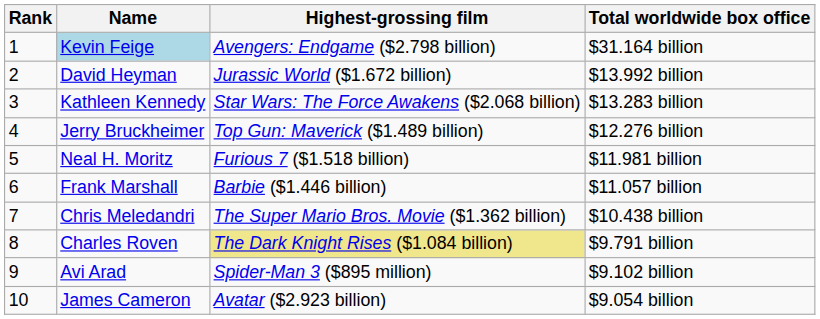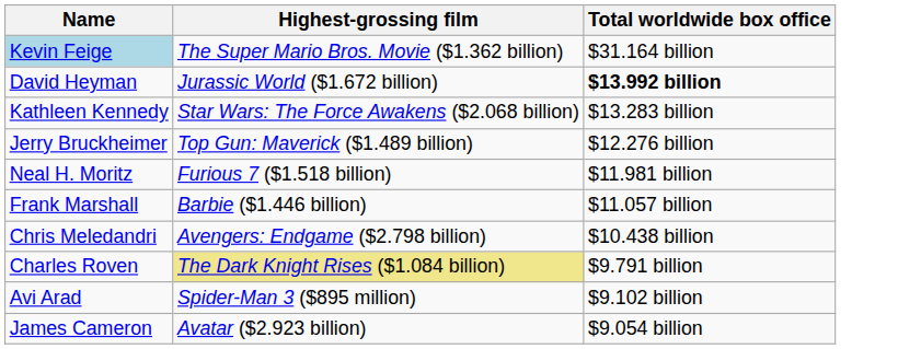 <table class="wikitable sortable">
 <tr>
-<th>Rank</th>
 <th>Name</th>
 <th>Highest-grossing film</th>
 <th>Total worldwide box office </th>
 </tr>
 <tr>
-<td>1</td>
 <td style="background: lightblue;"><a href='#'>Kevin Feige</a></td>
-<td><em><a href='#'>Avengers: Endgame</a></em> ($2.798 billion)</td>
+<td><em><a href='#'>The Super Mario Bros. Movie</a></em> ($1.362 billion)</td>
 <td>$31.164 billion</td>
 </tr>
 <tr>
-<td>2</td>
 <td><a href='#'>David Heyman</a></td>
 <td><em><a href='#'>Jurassic World</a></em> ($1.672 billion)</td>
-<td>$13.992 billion</td>
+<td><strong>$13.992 billion</strong></td>
 </tr>
 <tr>
-<td>3</td>
 <td><a href='#'>Kathleen Kennedy</a></td>
 <td><em><a href='#'>Star Wars: The Force Awakens</a></em> ($2.068 billion)</td>
 <td>$13.283 billion</td>
 </tr>
 <tr>
-<td>4</td>
 <td><a href='#'>Jerry Bruckheimer</a></td>
 <td><em><a href='#'>Top Gun: Maverick</a></em> ($1.489 billion)</td>
 <td>$12.276 billion</td>
 </tr>
 <tr>
-<td>5</td>
 <td><a href='#'>Neal H. Moritz</a></td>
 <td><em><a href='#'>Furious 7</a></em> ($1.518 billion)</td>
 <td>$11.981 billion</td>
 </tr>
 <tr>
-<td>6</td>
 <td><a href='#'>Frank Marshall</a></td>
 <td><em><a href='#'>Barbie</a></em> ($1.446 billion)</td>
 <td>$11.057 billion</td>
 </tr>
 <tr>
-<td>7</td>
 <td><a href='#'>Chris Meledandri</a></td>
-<td><em><a href='#'>The Super Mario Bros. Movie</a></em> ($1.362 billion)</td>
+<td><em><a href='#'>Avengers: Endgame</a></em> ($2.798 billion)</td>
 <td>$10.438 billion</td>
 </tr>
 <tr>
-<td>8</td>
 <td><a href='#'>Charles Roven</a></td>
 <td style="background: khaki;"><em><a href='#'>The Dark Knight Rises</a></em> ($1.084 billion)</td>
 <td>$9.791 billion</td>
 </tr>
 <tr>
-<td>9</td>
 <td><a href='#'>Avi Arad</a></td>
 <td><em><a href='#'>Spider-Man 3</a></em> ($895 million)</td>
 <td>$9.102 billion</td>
 </tr>
 <tr>
-<td>10</td>
 <td><a href='#'>James Cameron</a></td>
 <td><em><a href='#'>Avatar</a></em> ($2.923 billion)</td>
 <td>$9.054 billion</td>
 </tr>
 </table>
